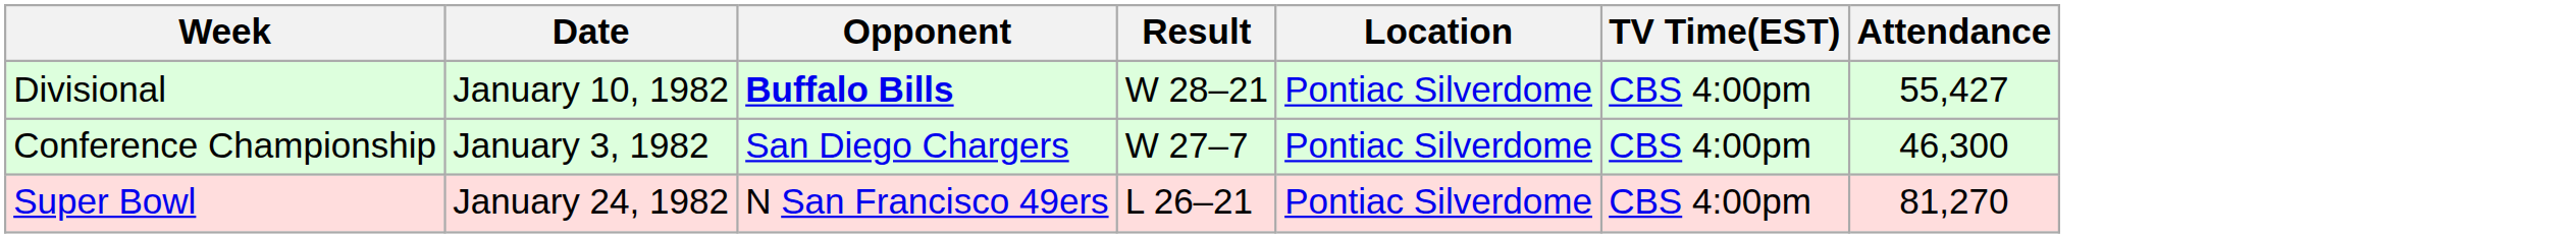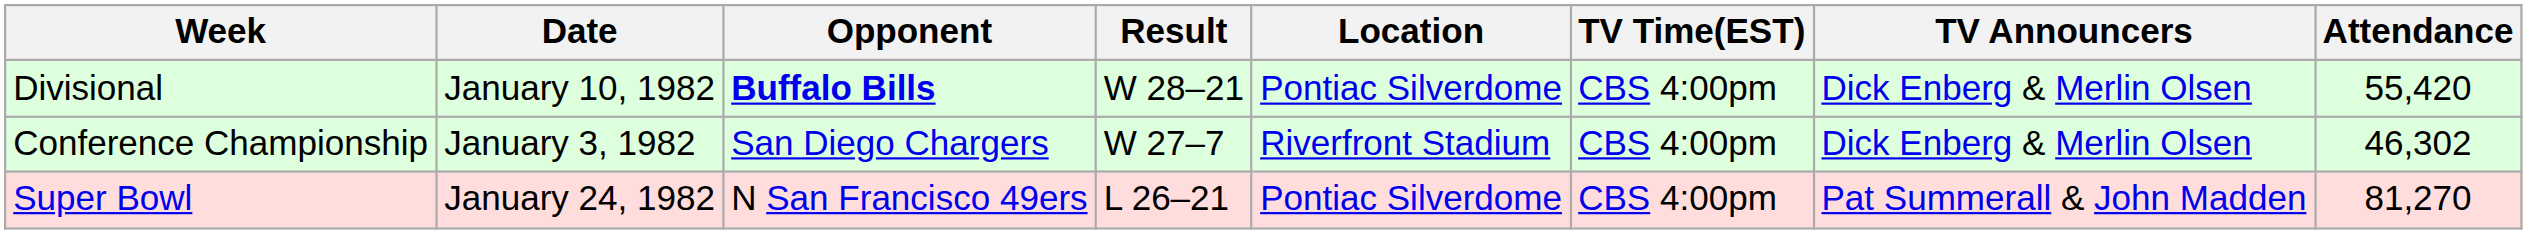 <table class="wikitable">
 <tr>
 <th>Week</th>
 <th>Date</th>
 <th>Opponent</th>
 <th>Result</th>
 <th>Location</th>
 <th>TV Time(EST)</th>
+<th>TV Announcers</th>
 <th>Attendance</th>
 </tr>
 <tr style="background: #ddffdd;">
 <td>Divisional</td>
 <td>January 10, 1982</td>
 <td><strong><a href='#'>Buffalo Bills</a></strong></td>
 <td>W 28–21</td>
 <td><a href='#'>Pontiac Silverdome</a></td>
 <td><a href='#'>CBS</a> 4:00pm</td>
-<td style="text-align:center;">55,427</td>
+<td><a href='#'>Dick Enberg</a> & <a href='#'>Merlin Olsen</a></td>
+<td style="text-align:center;">55,420</td>
 </tr>
 <tr style="background: #ddffdd;">
 <td>Conference Championship</td>
 <td>January 3, 1982</td>
 <td><a href='#'>San Diego Chargers</a></td>
 <td>W 27–7</td>
-<td><a href='#'>Pontiac Silverdome</a></td>
+<td><a href='#'>Riverfront Stadium</a></td>
 <td><a href='#'>CBS</a> 4:00pm</td>
-<td style="text-align:center;">46,300</td>
+<td><a href='#'>Dick Enberg</a> & <a href='#'>Merlin Olsen</a></td>
+<td style="text-align:center;">46,302</td>
 </tr>
 <tr style="background: #ffdddd;">
 <td><a href='#'>Super Bowl</a></td>
 <td>January 24, 1982</td>
 <td>N <a href='#'>San Francisco 49ers</a></td>
 <td>L 26–21</td>
 <td><a href='#'>Pontiac Silverdome</a></td>
 <td><a href='#'>CBS</a> 4:00pm</td>
+<td><a href='#'>Pat Summerall</a> & <a href='#'>John Madden</a></td>
 <td style="text-align:center;">81,270</td>
 </tr>
 </table>
